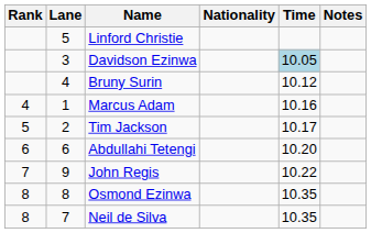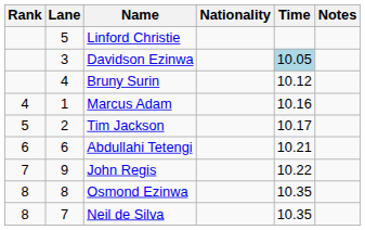 <table class="wikitable sortable" style=" text-align:center">
 <tr>
 <th>Rank</th>
 <th>Lane</th>
 <th>Name</th>
 <th>Nationality</th>
 <th>Time</th>
 <th>Notes</th>
 </tr>
 <tr>
 <td></td>
 <td>5</td>
 <td align=left><a href='#'>Linford Christie</a></td>
 <td align=left></td>
 <td></td>
 <td></td>
 </tr>
 <tr>
 <td></td>
 <td>3</td>
 <td align=left><a href='#'>Davidson Ezinwa</a></td>
 <td align=left></td>
 <td style="background: lightblue;">10.05</td>
 <td></td>
 </tr>
 <tr>
 <td></td>
 <td>4</td>
 <td align=left><a href='#'>Bruny Surin</a></td>
 <td align=left></td>
 <td>10.12</td>
 <td></td>
 </tr>
 <tr>
 <td>4</td>
 <td>1</td>
 <td align=left><a href='#'>Marcus Adam</a></td>
 <td align=left></td>
 <td>10.16</td>
 <td></td>
 </tr>
 <tr>
 <td>5</td>
 <td>2</td>
 <td align=left><a href='#'>Tim Jackson</a></td>
 <td align=left></td>
 <td>10.17</td>
 <td></td>
 </tr>
 <tr>
 <td>6</td>
 <td>6</td>
 <td align=left><a href='#'>Abdullahi Tetengi</a></td>
 <td align=left></td>
-<td>10.20</td>
+<td>10.21</td>
 <td></td>
 </tr>
 <tr>
 <td>7</td>
 <td>9</td>
 <td align=left><a href='#'>John Regis</a></td>
 <td align=left></td>
 <td>10.22</td>
 <td></td>
 </tr>
 <tr>
 <td>8</td>
 <td>8</td>
 <td align=left><a href='#'>Osmond Ezinwa</a></td>
 <td align=left></td>
 <td>10.35</td>
 <td></td>
 </tr>
 <tr>
 <td>8</td>
 <td>7</td>
 <td align=left><a href='#'>Neil de Silva</a></td>
 <td align=left></td>
 <td>10.35</td>
 <td></td>
 </tr>
 </table>
